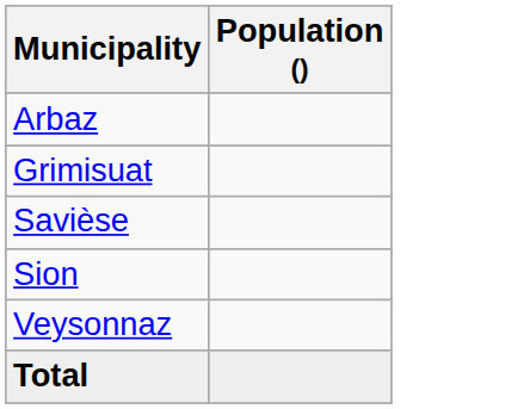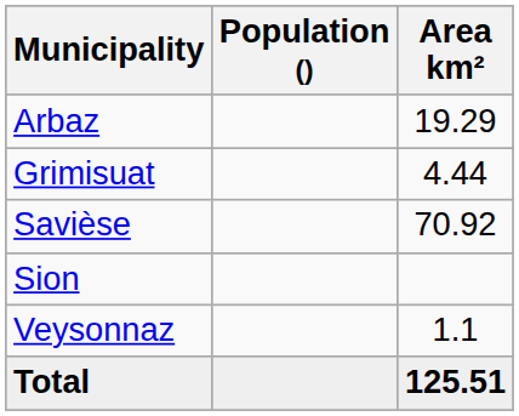 <table class="wikitable">
 <tr>
 <th>Municipality</th>
 <th>Population<br><small>()</small></th>
+<th>Area <br>km²</th>
 </tr>
 <tr>
 <td><a href='#'>Arbaz</a></td>
 <td align="center"></td>
+<td align="center">19.29</td>
 </tr>
 <tr>
 <td><a href='#'>Grimisuat</a></td>
 <td align="center"></td>
+<td align="center">4.44</td>
 </tr>
 <tr>
 <td><a href='#'>Savièse</a></td>
 <td align="center"></td>
+<td align="center">70.92</td>
 </tr>
 <tr>
 <td><a href='#'>Sion</a></td>
+<td align="center"></td>
 <td align="center"></td>
 </tr>
 <tr>
 <td><a href='#'>Veysonnaz</a></td>
 <td align="center"></td>
+<td align="center">1.1</td>
 </tr>
 <tr>
 <td bgcolor="#EFEFEF"><strong>Total</strong></td>
 <td bgcolor="#EFEFEF" align="center"></td>
+<td bgcolor="#EFEFEF" align="center"><strong>125.51</strong></td>
 </tr>
 </table>
